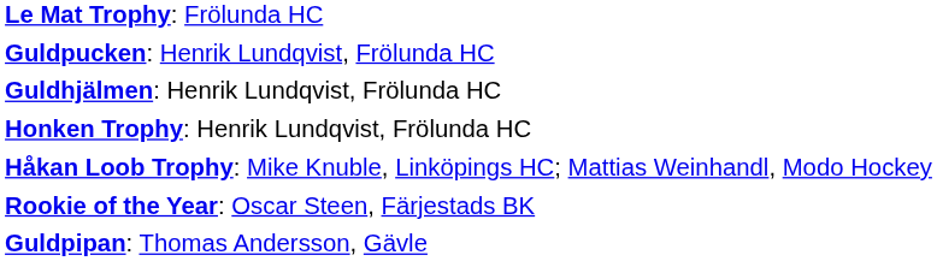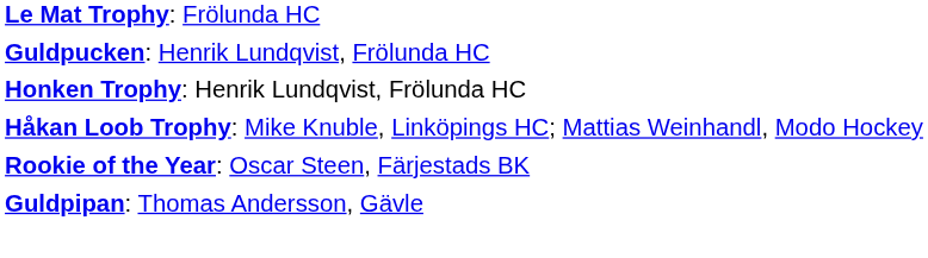 <table cellpadding="3" cellspacing="1">
 <tr>
 <td><strong><a href='#'>Le Mat Trophy</a></strong>: <a href='#'>Frölunda HC</a></td>
 <td></td>
 </tr>
 <tr>
 <td><strong><a href='#'>Guldpucken</a></strong>: <a href='#'>Henrik Lundqvist</a>, <a href='#'>Frölunda HC</a></td>
-<td></td>
-</tr>
-<tr>
-<td><strong><a href='#'>Guldhjälmen</a></strong>: Henrik Lundqvist, Frölunda HC</td>
 <td></td>
 </tr>
 <tr>
 <td><strong><a href='#'>Honken Trophy</a></strong>: Henrik Lundqvist, Frölunda HC</td>
 <td></td>
 </tr>
 <tr>
 <td><strong><a href='#'>Håkan Loob Trophy</a></strong>: <a href='#'>Mike Knuble</a>, <a href='#'>Linköpings HC</a>; <a href='#'>Mattias Weinhandl</a>, <a href='#'>Modo Hockey</a></td>
 <td></td>
 </tr>
 <tr>
 <td><strong><a href='#'>Rookie of the Year</a></strong>:  <a href='#'>Oscar Steen</a>, <a href='#'>Färjestads BK</a></td>
 <td></td>
 </tr>
 <tr>
 <td><strong><a href='#'>Guldpipan</a></strong>:  <a href='#'>Thomas Andersson</a>, <a href='#'>Gävle</a></td>
 <td></td>
 </tr>
 </table>
